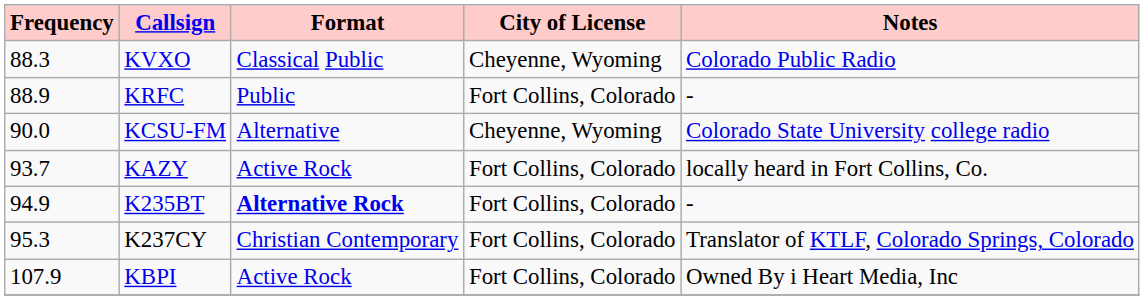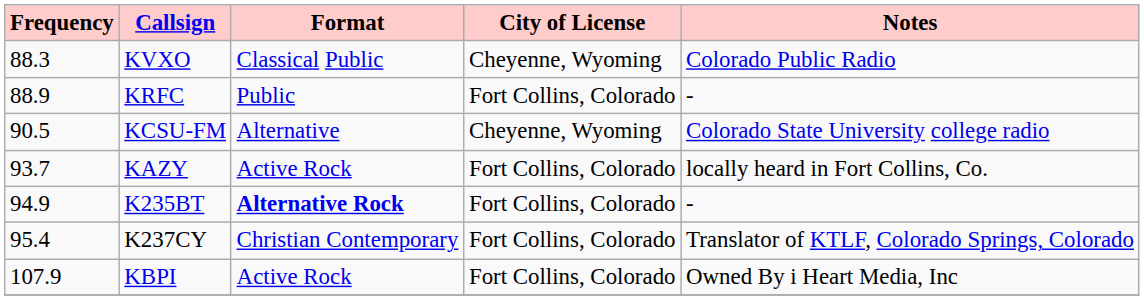 <table class="wikitable" border="1">
 <tr>
 <th style="background:#ffcccc;"><strong>Frequency</strong></th>
 <th style="background:#ffcccc;"><strong><a href='#'>Callsign</a></strong></th>
 <th style="background:#ffcccc;"><strong>Format</strong></th>
 <th style="background:#ffcccc;"><strong>City of License</strong></th>
 <th style="background:#ffcccc;"><strong>Notes</strong></th>
 </tr>
 <tr>
 <td>88.3</td>
 <td><a href='#'>KVXO</a></td>
 <td><a href='#'>Classical</a> <a href='#'>Public</a></td>
 <td>Cheyenne, Wyoming</td>
 <td><a href='#'>Colorado Public Radio</a></td>
 </tr>
 <tr>
 <td>88.9</td>
 <td><a href='#'>KRFC</a></td>
 <td><a href='#'>Public</a></td>
 <td>Fort Collins, Colorado</td>
 <td>-</td>
 </tr>
 <tr>
-<td>90.0</td>
+<td>90.5</td>
 <td><a href='#'>KCSU-FM</a></td>
 <td><a href='#'>Alternative</a></td>
 <td>Cheyenne, Wyoming</td>
 <td><a href='#'>Colorado State University</a> <a href='#'>college radio</a></td>
 </tr>
 <tr>
 <td>93.7</td>
 <td><a href='#'>KAZY</a></td>
 <td><a href='#'>Active Rock</a></td>
 <td>Fort Collins, Colorado</td>
 <td>locally heard in Fort Collins, Co.</td>
 </tr>
 <tr>
 <td>94.9</td>
 <td><a href='#'>K235BT</a></td>
 <td><strong><a href='#'>Alternative Rock</a></strong></td>
 <td>Fort Collins, Colorado</td>
 <td>-</td>
 </tr>
 <tr>
-<td>95.3</td>
+<td>95.4</td>
 <td>K237CY</td>
 <td><a href='#'>Christian Contemporary</a></td>
 <td>Fort Collins, Colorado</td>
 <td>Translator of <a href='#'>KTLF</a>, <a href='#'>Colorado Springs, Colorado</a></td>
 </tr>
 <tr>
 <td>107.9</td>
 <td><a href='#'>KBPI</a></td>
 <td><a href='#'>Active Rock</a></td>
 <td>Fort Collins, Colorado</td>
 <td>Owned By i Heart Media, Inc</td>
 </tr>
 <tr>
 </tr>
 </table>
